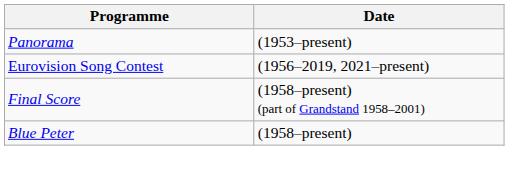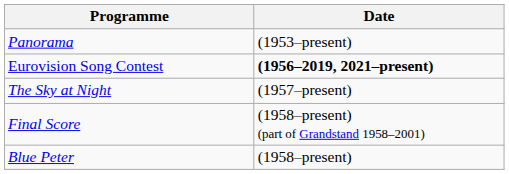 <table class="wikitable">
 <tr>
 <th width=250>Programme</th>
 <th width=250>Date</th>
 </tr>
 <tr>
 <td><em><a href='#'>Panorama</a></em></td>
 <td>(1953–present)</td>
 </tr>
 <tr>
 <td><a href='#'>Eurovision Song Contest</a></td>
-<td>(1956–2019, 2021–present)</td>
+<td><strong>(1956–2019, 2021–present)</strong></td>
+</tr>
+<tr>
+<td><em><a href='#'>The Sky at Night</a></em></td>
+<td>(1957–present)</td>
 </tr>
 <tr>
 <td><em><a href='#'>Final Score</a></em></td>
 <td>(1958–present)<br><small>(part of <a href='#'>Grandstand</a> 1958–2001)</small></td>
 </tr>
 <tr>
 <td><em><a href='#'>Blue Peter</a></em></td>
 <td>(1958–present)</td>
 </tr>
 </table>
